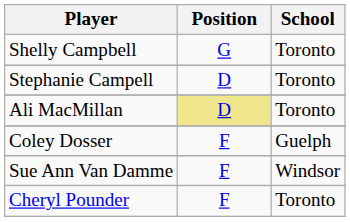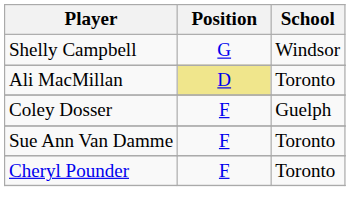 <table class="wikitable">
 <tr>
 <th>Player</th>
 <th>  Position  </th>
 <th>School</th>
 </tr>
 <tr>
 <td>Shelly Campbell</td>
 <td align=center><a href='#'>G</a></td>
-<td>Toronto</td>
+<td>Windsor</td>
 </tr>
 <tr>
-</tr>
-<tr>
-<td>Stephanie Campell</td>
-<td align=center><a href='#'>D</a></td>
-<td>Toronto</td>
 </tr>
 <tr>
 </tr>
 <tr>
 <td>Ali MacMillan</td>
 <td align=center style="background: khaki;"><a href='#'>D</a></td>
 <td>Toronto</td>
 </tr>
 <tr>
 </tr>
 <tr>
 <td>Coley Dosser</td>
 <td align=center><a href='#'>F</a></td>
 <td>Guelph</td>
 </tr>
 <tr>
 </tr>
 <tr>
 <td>Sue Ann Van Damme</td>
 <td align=center><a href='#'>F</a></td>
-<td>Windsor</td>
+<td>Toronto</td>
 </tr>
 <tr>
 </tr>
 <tr>
 <td><a href='#'>Cheryl Pounder</a></td>
 <td align=center><a href='#'>F</a></td>
 <td>Toronto</td>
 </tr>
 <tr>
 </tr>
 </table>
